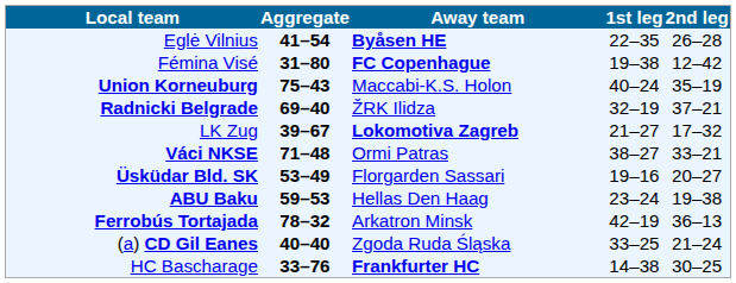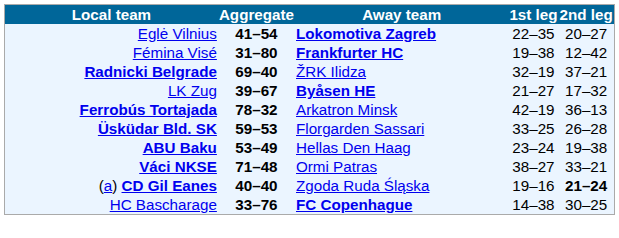 <table cellspacing="0" style="background: #EBF5FF; border: 1px #aaa solid; border-collapse: collapse; font-size: 95%;">
 <tr bgcolor=#006699 style="color:white;">
 <th width=35%>Local team</th>
 <th>Aggregate</th>
 <th width=35%>Away team</th>
 <th>1st leg</th>
 <th>2nd leg</th>
 </tr>
 <tr>
 <td align="right"><a href='#'>Eglė Vilnius</a> </td>
 <td align="center"><strong>41–54</strong></td>
-<td> <strong><a href='#'>Byåsen HE</a></strong></td>
+<td> <strong><a href='#'>Lokomotiva Zagreb</a></strong></td>
 <td align="center">22–35</td>
-<td align="center">26–28</td>
+<td align="center">20–27</td>
 </tr>
 <tr>
 <td align="right"><a href='#'>Fémina Visé</a> </td>
 <td align="center"><strong>31–80</strong></td>
-<td> <strong><a href='#'>FC Copenhague</a></strong></td>
+<td> <strong><a href='#'>Frankfurter HC</a></strong></td>
 <td align="center">19–38</td>
 <td align="center">12–42</td>
-</tr>
-<tr>
-<td align="right"><strong><a href='#'>Union Korneuburg</a></strong> </td>
-<td align="center"><strong>75–43</strong></td>
-<td> <a href='#'>Maccabi-K.S. Holon</a></td>
-<td align="center">40–24</td>
-<td align="center">35–19</td>
 </tr>
 <tr>
 <td align="right"><strong><a href='#'>Radnicki Belgrade</a></strong> </td>
 <td align="center"><strong>69–40</strong></td>
 <td> <a href='#'>ŽRK Ilidza</a></td>
 <td align="center">32–19</td>
 <td align="center">37–21</td>
 </tr>
 <tr>
 <td align="right"><a href='#'>LK Zug</a> </td>
 <td align="center"><strong>39–67</strong></td>
-<td> <strong><a href='#'>Lokomotiva Zagreb</a></strong></td>
+<td> <strong><a href='#'>Byåsen HE</a></strong></td>
 <td align="center">21–27</td>
 <td align="center">17–32</td>
+</tr>
+<tr>
+<td align="right"><strong><a href='#'>Ferrobús Tortajada</a></strong> </td>
+<td align="center"><strong>78–32</strong></td>
+<td> <a href='#'>Arkatron Minsk</a></td>
+<td align="center">42–19</td>
+<td align="center">36–13</td>
+</tr>
+<tr>
+<td align="right"><strong><a href='#'>Üsküdar Bld. SK</a></strong> </td>
+<td align="center"><strong>59–53</strong></td>
+<td> <a href='#'>Florgarden Sassari</a></td>
+<td align="center">33–25</td>
+<td align="center">26–28</td>
+</tr>
+<tr>
+<td align="right"><strong><a href='#'>ABU Baku</a></strong> </td>
+<td align="center"><strong>53–49</strong></td>
+<td> <a href='#'>Hellas Den Haag</a></td>
+<td align="center">23–24</td>
+<td align="center">19–38</td>
 </tr>
 <tr>
 <td align="right"><strong><a href='#'>Váci NKSE</a></strong> </td>
 <td align="center"><strong>71–48</strong></td>
 <td> <a href='#'>Ormi Patras</a></td>
 <td align="center">38–27</td>
 <td align="center">33–21</td>
 </tr>
 <tr>
-<td align="right"><strong><a href='#'>Üsküdar Bld. SK</a></strong> </td>
-<td align="center"><strong>53–49</strong></td>
-<td> <a href='#'>Florgarden Sassari</a></td>
-<td align="center">19–16</td>
-<td align="center">20–27</td>
-</tr>
-<tr>
-<td align="right"><strong><a href='#'>ABU Baku</a></strong> </td>
-<td align="center"><strong>59–53</strong></td>
-<td> <a href='#'>Hellas Den Haag</a></td>
-<td align="center">23–24</td>
-<td align="center">19–38</td>
-</tr>
-<tr>
-<td align="right"><strong><a href='#'>Ferrobús Tortajada</a></strong> </td>
-<td align="center"><strong>78–32</strong></td>
-<td> <a href='#'>Arkatron Minsk</a></td>
-<td align="center">42–19</td>
-<td align="center">36–13</td>
-</tr>
-<tr>
 <td align="right">(<a href='#'>a</a>) <strong><a href='#'>CD Gil Eanes</a></strong> </td>
 <td align="center"><strong>40–40</strong></td>
 <td> <a href='#'>Zgoda Ruda Śląska</a></td>
-<td align="center">33–25</td>
-<td align="center">21–24</td>
+<td align="center">19–16</td>
+<td align="center"><strong>21–24</strong></td>
 </tr>
 <tr>
 <td align="right"><a href='#'>HC Bascharage</a> </td>
 <td align="center"><strong>33–76</strong></td>
-<td> <strong><a href='#'>Frankfurter HC</a></strong></td>
+<td> <strong><a href='#'>FC Copenhague</a></strong></td>
 <td align="center">14–38</td>
 <td align="center">30–25</td>
 </tr>
 <tr>
 </tr>
 </table>
